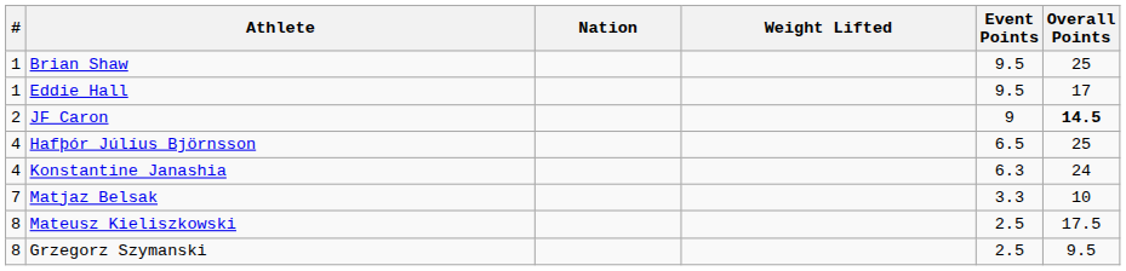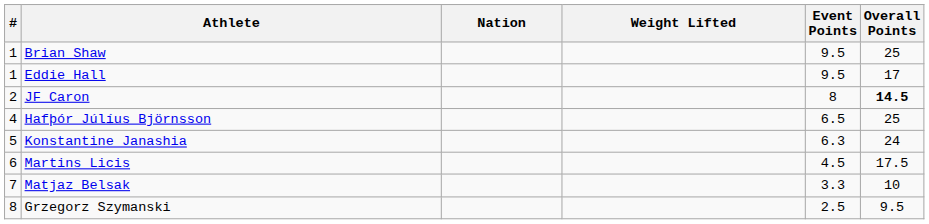 <table class="wikitable sortable" style="text-align:center;width: 70%;">
 <tr>
 <th scope="col" style="width: 10px;">#</th>
 <th scope="col">Athlete</th>
 <th scope="col">Nation</th>
 <th scope="col">Weight Lifted</th>
 <th scope="col" style="width: 10px;">Event Points</th>
 <th scope="col" style="width: 10px;">Overall Points</th>
 </tr>
 <tr>
 <td>1</td>
 <td align=left><a href='#'>Brian Shaw</a></td>
 <td align=left></td>
 <td></td>
 <td>9.5</td>
 <td>25</td>
 </tr>
 <tr>
 <td>1</td>
 <td align=left><a href='#'>Eddie Hall</a></td>
 <td align=left></td>
 <td></td>
 <td>9.5</td>
 <td>17</td>
 </tr>
 <tr>
 <td>2</td>
 <td align=left><a href='#'>JF Caron</a></td>
 <td align=left></td>
 <td></td>
-<td>9</td>
+<td>8</td>
 <td><strong>14.5</strong></td>
 </tr>
 <tr>
 <td>4</td>
 <td align=left><a href='#'>Hafþór Júlíus Björnsson</a></td>
 <td align=left></td>
 <td></td>
 <td>6.5</td>
 <td>25</td>
 </tr>
 <tr>
-<td>4</td>
+<td>5</td>
 <td align=left><a href='#'>Konstantine Janashia</a></td>
 <td align=left></td>
 <td></td>
 <td>6.3</td>
 <td>24</td>
+</tr>
+<tr>
+<td>6</td>
+<td align=left><a href='#'>Martins Licis</a></td>
+<td align=left></td>
+<td></td>
+<td>4.5</td>
+<td>17.5</td>
 </tr>
 <tr>
 <td>7</td>
 <td align=left><a href='#'>Matjaz Belsak</a></td>
 <td align=left></td>
 <td></td>
 <td>3.3</td>
 <td>10</td>
 </tr>
 <tr>
 <td>8</td>
-<td align=left><a href='#'>Mateusz Kieliszkowski</a></td>
-<td align=left></td>
-<td></td>
-<td>2.5</td>
-<td>17.5</td>
-</tr>
-<tr>
-<td>8</td>
 <td align=left>Grzegorz Szymanski</td>
 <td align=left></td>
 <td></td>
 <td>2.5</td>
 <td>9.5</td>
 </tr>
 </table>
